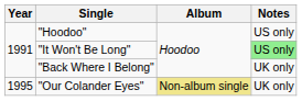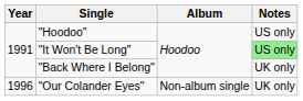 <table class="wikitable">
 <tr>
 <th>Year</th>
 <th>Single</th>
 <th>Album</th>
 <th>Notes</th>
 </tr>
 <tr>
 <td rowspan="3">1991</td>
 <td>"Hoodoo"</td>
 <td rowspan="3"><em>Hoodoo</em></td>
 <td>US only</td>
 </tr>
 <tr>
 <td>"It Won't Be Long"</td>
 <td style="background: lightgreen;">US only</td>
 </tr>
 <tr>
 <td>"Back Where I Belong"</td>
 <td>UK only</td>
 </tr>
 <tr>
-<td>1995</td>
+<td>1996</td>
 <td>"Our Colander Eyes"</td>
-<td style="background: khaki;">Non-album single</td>
+<td>Non-album single</td>
 <td>UK only</td>
 </tr>
 </table>
